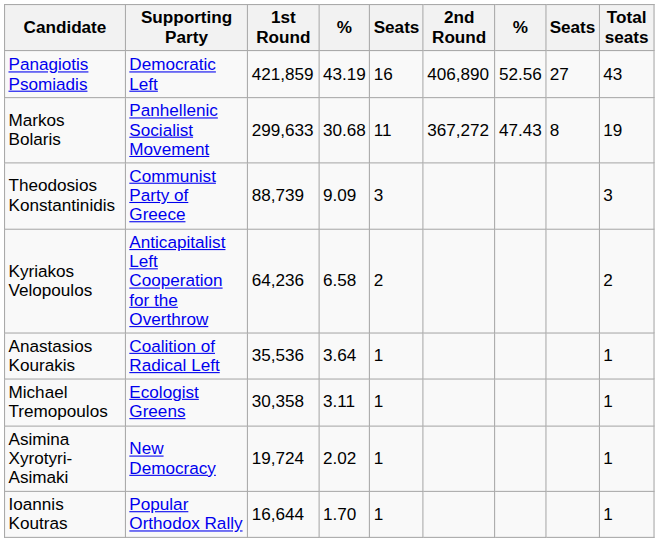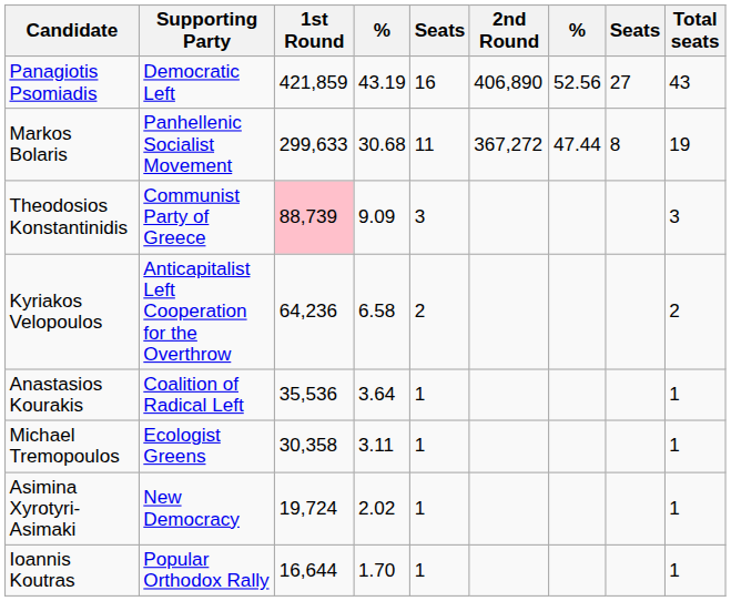 <table class="wikitable sortable">
 <tr>
 <th>Candidate</th>
 <th>Supporting Party</th>
 <th>1st Round</th>
 <th>%</th>
 <th>Seats</th>
 <th>2nd Round</th>
 <th>%</th>
 <th>Seats</th>
 <th>Total seats</th>
 </tr>
 <tr>
 <td><a href='#'>Panagiotis Psomiadis</a></td>
 <td><a href='#'>Democratic Left</a></td>
 <td>421,859</td>
 <td>43.19</td>
 <td>16</td>
 <td>406,890</td>
 <td>52.56</td>
 <td>27</td>
 <td>43</td>
 </tr>
 <tr>
 <td>Markos Bolaris</td>
 <td><a href='#'>Panhellenic Socialist Movement</a></td>
 <td>299,633</td>
 <td>30.68</td>
 <td>11</td>
 <td>367,272</td>
-<td>47.43</td>
+<td>47.44</td>
 <td>8</td>
 <td>19</td>
 </tr>
 <tr>
 <td>Theodosios Konstantinidis</td>
 <td><a href='#'>Communist Party of Greece</a></td>
-<td>88,739</td>
+<td style="background: pink;">88,739</td>
 <td>9.09</td>
 <td>3</td>
 <td></td>
 <td></td>
 <td></td>
 <td>3</td>
 </tr>
 <tr>
 <td>Kyriakos Velopoulos</td>
 <td><a href='#'>Anticapitalist Left Cooperation for the Overthrow</a></td>
 <td>64,236</td>
 <td>6.58</td>
 <td>2</td>
 <td></td>
 <td></td>
 <td></td>
 <td>2</td>
 </tr>
 <tr>
 <td>Anastasios Kourakis</td>
 <td><a href='#'>Coalition of Radical Left</a></td>
 <td>35,536</td>
 <td>3.64</td>
 <td>1</td>
 <td></td>
 <td></td>
 <td></td>
 <td>1</td>
 </tr>
 <tr>
 <td>Michael Tremopoulos</td>
 <td><a href='#'>Ecologist Greens</a></td>
 <td>30,358</td>
 <td>3.11</td>
 <td>1</td>
 <td></td>
 <td></td>
 <td></td>
 <td>1</td>
 </tr>
 <tr>
 <td>Asimina Xyrotyri-Asimaki</td>
 <td><a href='#'>New Democracy</a></td>
 <td>19,724</td>
 <td>2.02</td>
 <td>1</td>
 <td></td>
 <td></td>
 <td></td>
 <td>1</td>
 </tr>
 <tr>
 <td>Ioannis Koutras</td>
 <td><a href='#'>Popular Orthodox Rally</a></td>
 <td>16,644</td>
 <td>1.70</td>
 <td>1</td>
 <td></td>
 <td></td>
 <td></td>
 <td>1</td>
 </tr>
 </table>
